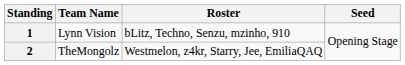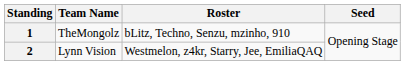 <table class="wikitable">
 <tr>
 <th>Standing</th>
 <th>Team Name</th>
 <th>Roster</th>
 <th>Seed</th>
 </tr>
 <tr>
 <th scope=row>1</th>
-<td>Lynn Vision</td>
+<td>TheMongolz</td>
 <td>bLitz, Techno, Senzu, mzinho, 910</td>
 <td rowspan=2>Opening Stage</td>
 </tr>
 <tr>
 <th scope=row>2</th>
-<td>TheMongolz</td>
+<td>Lynn Vision</td>
 <td>Westmelon, z4kr, Starry, Jee, EmiliaQAQ</td>
 </tr>
 </table>
